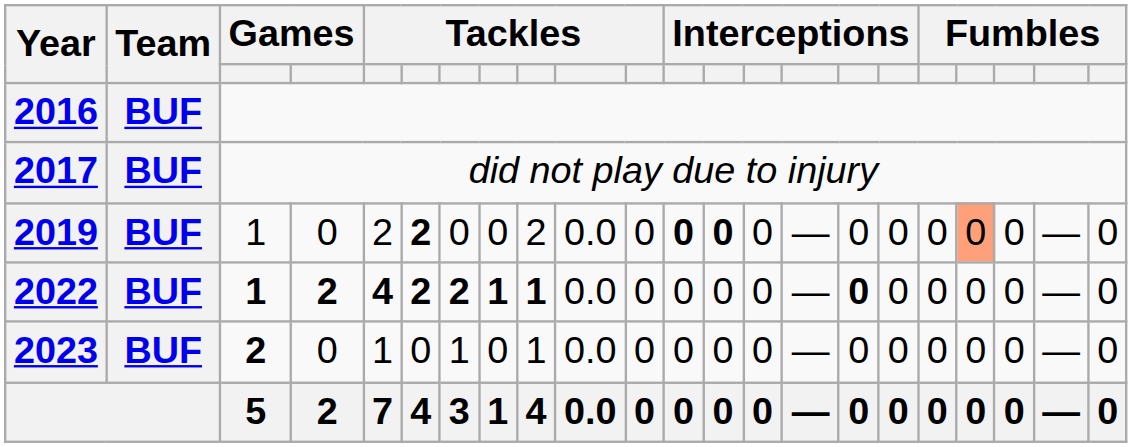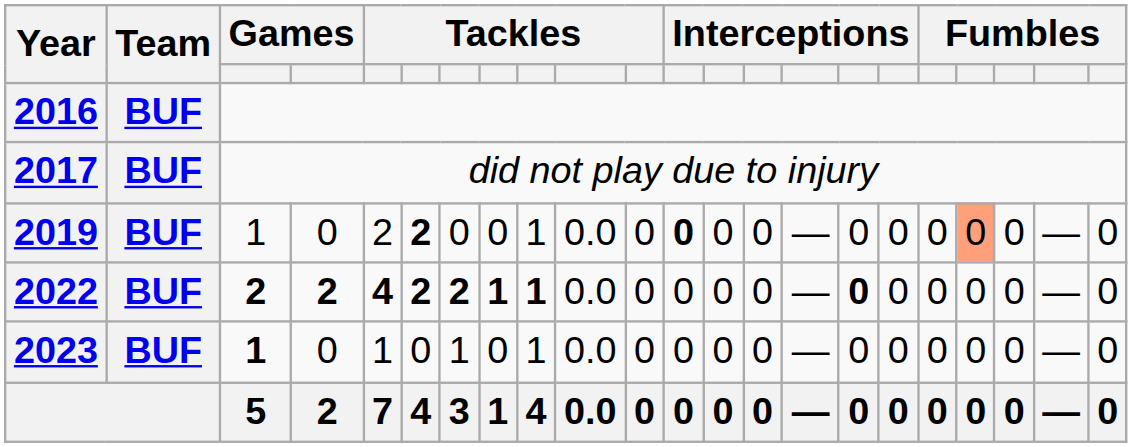 <table class="wikitable" style="text-align: center;">
 <tr>
 <th rowspan="2">Year</th>
 <th rowspan="2">Team</th>
 <th colspan="2">Games</th>
 <th colspan="7">Tackles</th>
 <th colspan="6">Interceptions</th>
 <th colspan="5">Fumbles</th>
 </tr>
 <tr>
 <th></th>
 <th></th>
 <th></th>
 <th></th>
 <th></th>
 <th></th>
 <th></th>
 <th></th>
 <th></th>
 <th></th>
 <th></th>
 <th></th>
 <th></th>
 <th></th>
 <th></th>
 <th></th>
 <th></th>
 <th></th>
 <th></th>
 <th></th>
 </tr>
 <tr>
 <th><a href='#'>2016</a></th>
 <th><a href='#'>BUF</a></th>
 <td colspan="20"></td>
 </tr>
 <tr>
 <th><a href='#'>2017</a></th>
 <th><a href='#'>BUF</a></th>
 <td colspan="20"><em>did not play due to injury</em></td>
 </tr>
 <tr>
 <th><a href='#'>2019</a></th>
 <th><a href='#'>BUF</a></th>
 <td>1</td>
 <td>0</td>
 <td>2</td>
 <td><strong>2</strong></td>
 <td>0</td>
 <td>0</td>
-<td>2</td>
+<td>1</td>
 <td>0.0</td>
 <td>0</td>
 <td><strong>0</strong></td>
-<td><strong>0</strong></td>
+<td>0</td>
 <td>0</td>
 <td>—</td>
 <td>0</td>
 <td>0</td>
 <td>0</td>
 <td style="background: lightsalmon;">0</td>
 <td>0</td>
 <td>—</td>
 <td>0</td>
 </tr>
 <tr>
 <th><a href='#'>2022</a></th>
 <th><a href='#'>BUF</a></th>
-<td><strong>1</strong></td>
+<td><strong>2</strong></td>
 <td><strong>2</strong></td>
 <td><strong>4</strong></td>
 <td><strong>2</strong></td>
 <td><strong>2</strong></td>
 <td><strong>1</strong></td>
 <td><strong>1</strong></td>
 <td>0.0</td>
 <td>0</td>
 <td>0</td>
 <td>0</td>
 <td>0</td>
 <td>—</td>
 <td><strong>0</strong></td>
 <td>0</td>
 <td>0</td>
 <td>0</td>
 <td>0</td>
 <td>—</td>
 <td>0</td>
 </tr>
 <tr>
 <th><a href='#'>2023</a></th>
 <th><a href='#'>BUF</a></th>
-<td><strong>2</strong></td>
+<td><strong>1</strong></td>
 <td>0</td>
 <td>1</td>
 <td>0</td>
 <td>1</td>
 <td>0</td>
 <td>1</td>
 <td>0.0</td>
 <td>0</td>
 <td>0</td>
 <td>0</td>
 <td>0</td>
 <td>—</td>
 <td>0</td>
 <td>0</td>
 <td>0</td>
 <td>0</td>
 <td>0</td>
 <td>—</td>
 <td>0</td>
 </tr>
 <tr>
 <th colspan="2"></th>
 <th>5</th>
 <th>2</th>
 <th>7</th>
 <th>4</th>
 <th>3</th>
 <th>1</th>
 <th>4</th>
 <th>0.0</th>
 <th>0</th>
 <th>0</th>
 <th>0</th>
 <th>0</th>
 <th>—</th>
 <th>0</th>
 <th>0</th>
 <th>0</th>
 <th>0</th>
 <th>0</th>
 <th>—</th>
 <th>0</th>
 </tr>
 </table>
